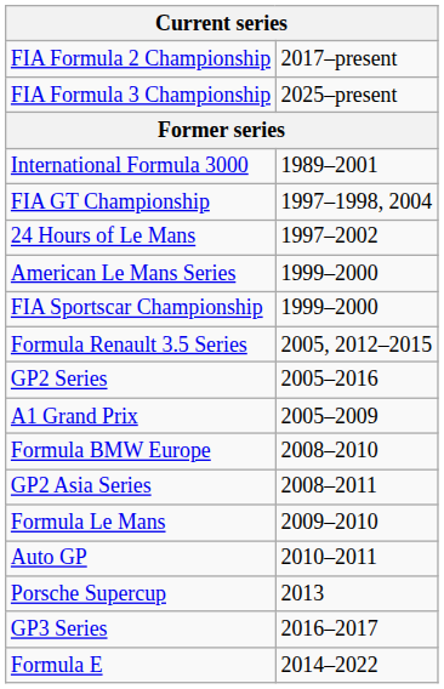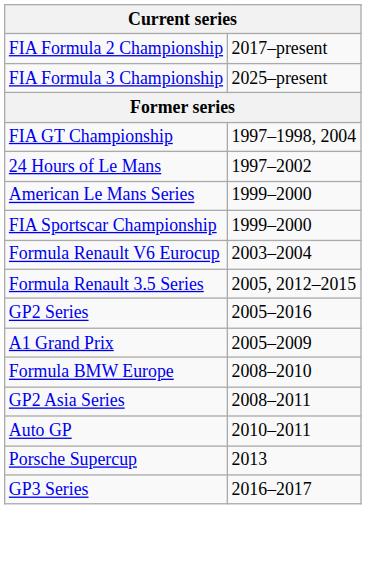 <table class="wikitable" style="font-size:85%;">
 <tr>
 <th colspan=2>Current series</th>
 </tr>
 <tr>
 <td><a href='#'>FIA Formula 2 Championship</a></td>
 <td>2017–present</td>
 </tr>
 <tr>
 <td><a href='#'>FIA Formula 3 Championship</a></td>
 <td>2025–present</td>
 </tr>
 <tr>
 <th colspan=2>Former series</th>
 </tr>
 <tr>
-<td><a href='#'>International Formula 3000</a></td>
-<td>1989–2001</td>
-</tr>
-<tr>
 <td><a href='#'>FIA GT Championship</a></td>
 <td>1997–1998, 2004</td>
 </tr>
 <tr>
 <td><a href='#'>24 Hours of Le Mans</a></td>
 <td>1997–2002</td>
 </tr>
 <tr>
 <td><a href='#'>American Le Mans Series</a></td>
 <td>1999–2000</td>
 </tr>
 <tr>
 <td><a href='#'>FIA Sportscar Championship</a></td>
 <td>1999–2000</td>
+</tr>
+<tr>
+<td><a href='#'>Formula Renault V6 Eurocup</a></td>
+<td>2003–2004</td>
 </tr>
 <tr>
 <td><a href='#'>Formula Renault 3.5 Series</a></td>
 <td>2005, 2012–2015</td>
 </tr>
 <tr>
 <td><a href='#'>GP2 Series</a></td>
 <td>2005–2016</td>
 </tr>
 <tr>
 <td><a href='#'>A1 Grand Prix</a></td>
 <td>2005–2009</td>
 </tr>
 <tr>
 <td><a href='#'>Formula BMW Europe</a></td>
 <td>2008–2010</td>
 </tr>
 <tr>
 <td><a href='#'>GP2 Asia Series</a></td>
 <td>2008–2011</td>
 </tr>
 <tr>
-<td><a href='#'>Formula Le Mans</a></td>
-<td>2009–2010</td>
-</tr>
-<tr>
 <td><a href='#'>Auto GP</a></td>
 <td>2010–2011</td>
 </tr>
 <tr>
 <td><a href='#'>Porsche Supercup</a></td>
 <td>2013</td>
 </tr>
 <tr>
 <td><a href='#'>GP3 Series</a></td>
 <td>2016–2017</td>
 </tr>
-<tr>
-<td><a href='#'>Formula E</a></td>
-<td>2014–2022</td>
-</tr>
 </table>
